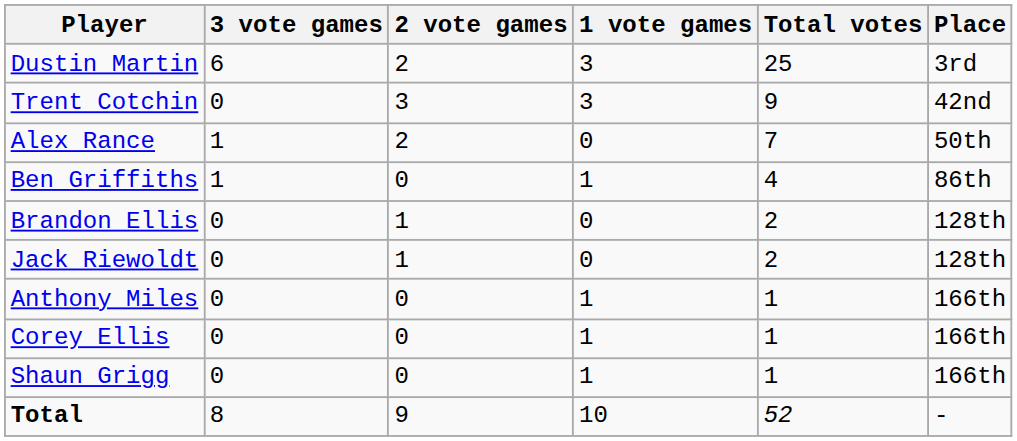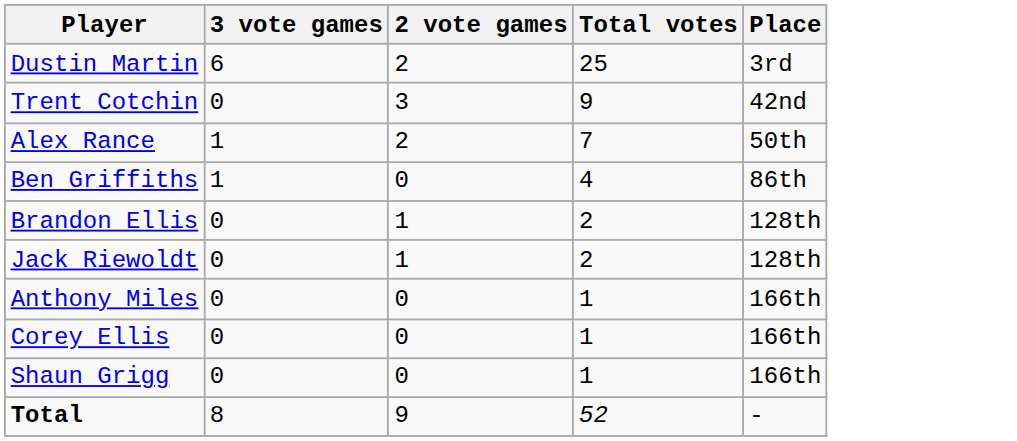 <table class="wikitable">
 <tr>
 <th>Player</th>
 <th>3 vote games</th>
 <th>2 vote games</th>
-<th>1 vote games</th>
 <th>Total votes</th>
 <th>Place</th>
 </tr>
 <tr>
 <td><a href='#'>Dustin Martin</a></td>
 <td>6</td>
 <td>2</td>
-<td>3</td>
 <td>25</td>
 <td>3rd</td>
 </tr>
 <tr>
 <td><a href='#'>Trent Cotchin</a></td>
 <td>0</td>
-<td>3</td>
 <td>3</td>
 <td>9</td>
 <td>42nd</td>
 </tr>
 <tr>
 <td><a href='#'>Alex Rance</a></td>
 <td>1</td>
 <td>2</td>
-<td>0</td>
 <td>7</td>
 <td>50th</td>
 </tr>
 <tr>
 <td><a href='#'>Ben Griffiths</a></td>
 <td>1</td>
 <td>0</td>
-<td>1</td>
 <td>4</td>
 <td>86th</td>
 </tr>
 <tr>
 <td><a href='#'>Brandon Ellis</a></td>
 <td>0</td>
 <td>1</td>
-<td>0</td>
 <td>2</td>
 <td>128th</td>
 </tr>
 <tr>
 <td><a href='#'>Jack Riewoldt</a></td>
 <td>0</td>
 <td>1</td>
-<td>0</td>
 <td>2</td>
 <td>128th</td>
 </tr>
 <tr>
 <td><a href='#'>Anthony Miles</a></td>
 <td>0</td>
 <td>0</td>
 <td>1</td>
-<td>1</td>
 <td>166th</td>
 </tr>
 <tr>
 <td><a href='#'>Corey Ellis</a></td>
 <td>0</td>
 <td>0</td>
-<td>1</td>
 <td>1</td>
 <td>166th</td>
 </tr>
 <tr>
 <td><a href='#'>Shaun Grigg</a></td>
 <td>0</td>
 <td>0</td>
 <td>1</td>
-<td>1</td>
 <td>166th</td>
 </tr>
 <tr>
 <td><strong>Total</strong></td>
 <td>8</td>
 <td>9</td>
-<td>10</td>
 <td><em>52</em></td>
 <td>-</td>
 </tr>
 </table>
